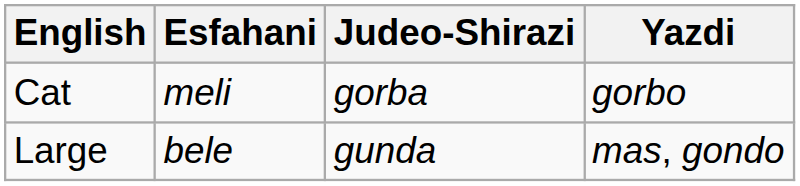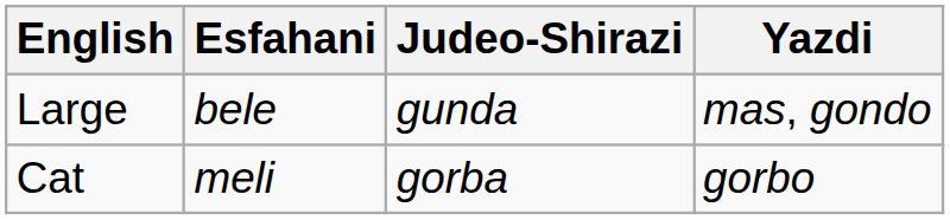 <table class="wikitable">
 <tr>
 <th>English</th>
 <th>Esfahani</th>
 <th>Judeo-Shirazi</th>
 <th>Yazdi</th>
 </tr>
 <tr>
+<td>Large</td>
+<td><em>bele</em></td>
+<td><em>gunda</em></td>
+<td><em>mas</em>, <em>gondo</em></td>
+</tr>
+<tr>
 <td>Cat</td>
 <td><em>meli</em></td>
 <td><em>gorba</em></td>
 <td><em>gorbo</em></td>
 </tr>
-<tr>
-<td>Large</td>
-<td><em>bele</em></td>
-<td><em>gunda</em></td>
-<td><em>mas</em>, <em>gondo</em></td>
-</tr>
 </table>
